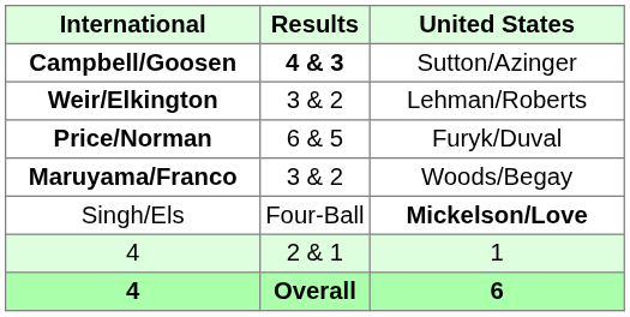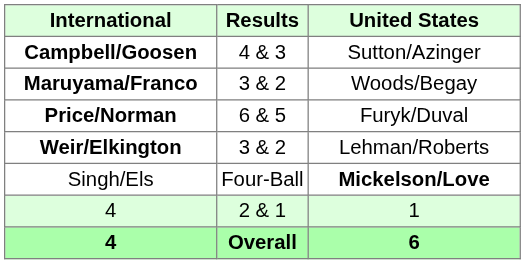 <table border="1" cellpadding="3" style="border-collapse:collapse; text-align:center;">
 <tr style="background:#ddffdd;">
 <th width=160>International</th>
 <th>Results</th>
 <th width=160>United States</th>
 </tr>
 <tr>
 <td><strong>Campbell/Goosen</strong></td>
-<td><strong>4 & 3</strong></td>
+<td>4 & 3</td>
 <td>Sutton/Azinger</td>
 </tr>
 <tr>
-<td><strong>Weir/Elkington</strong></td>
+<td><strong>Maruyama/Franco</strong></td>
 <td>3 & 2</td>
-<td>Lehman/Roberts</td>
+<td>Woods/Begay</td>
 </tr>
 <tr>
 <td><strong>Price/Norman</strong></td>
 <td>6 & 5</td>
 <td>Furyk/Duval</td>
 </tr>
 <tr>
-<td><strong>Maruyama/Franco</strong></td>
+<td><strong>Weir/Elkington</strong></td>
 <td>3 & 2</td>
-<td>Woods/Begay</td>
+<td>Lehman/Roberts</td>
 </tr>
 <tr>
 <td>Singh/Els</td>
 <td>Four-Ball</td>
 <td><strong>Mickelson/Love</strong></td>
 </tr>
 <tr style="background:#ddffdd;">
 <td>4</td>
 <td>2 & 1</td>
 <td>1</td>
 </tr>
 <tr style="background:#aaffaa;">
 <th>4</th>
 <th>Overall</th>
 <th>6</th>
 </tr>
 </table>
